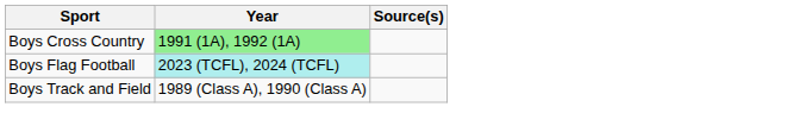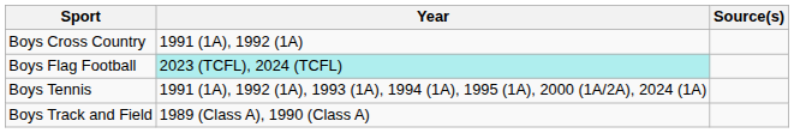 <table class="wikitable">
 <tr>
 <th>Sport</th>
 <th>Year</th>
 <th>Source(s)</th>
 </tr>
 <tr>
 <td>Boys Cross Country</td>
-<td style="background: lightgreen;">1991 (1A), 1992 (1A)</td>
+<td>1991 (1A), 1992 (1A)</td>
 <td></td>
 </tr>
 <tr>
 <td>Boys Flag Football</td>
 <td style="background: paleturquoise;">2023 (TCFL), 2024 (TCFL)</td>
 <td></td>
 </tr>
 <tr>
+<td>Boys Tennis</td>
+<td>1991 (1A), 1992 (1A), 1993 (1A), 1994 (1A), 1995 (1A), 2000 (1A/2A), 2024 (1A)</td>
+<td></td>
+</tr>
+<tr>
 <td>Boys Track and Field</td>
 <td>1989 (Class A), 1990 (Class A)</td>
 <td></td>
 </tr>
 </table>
